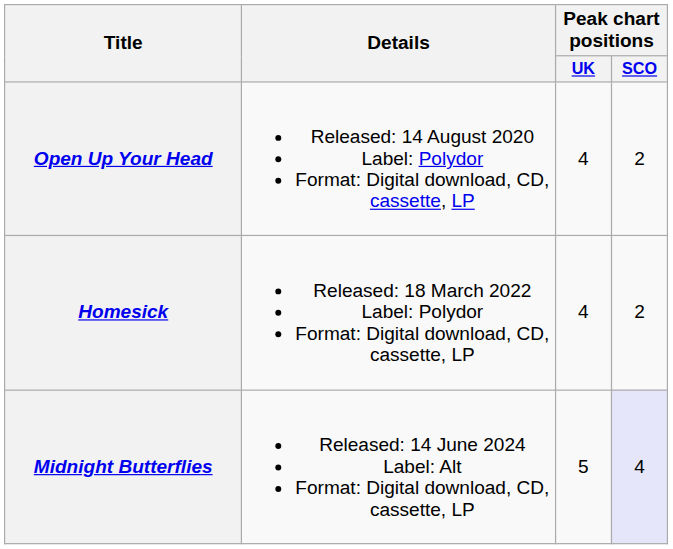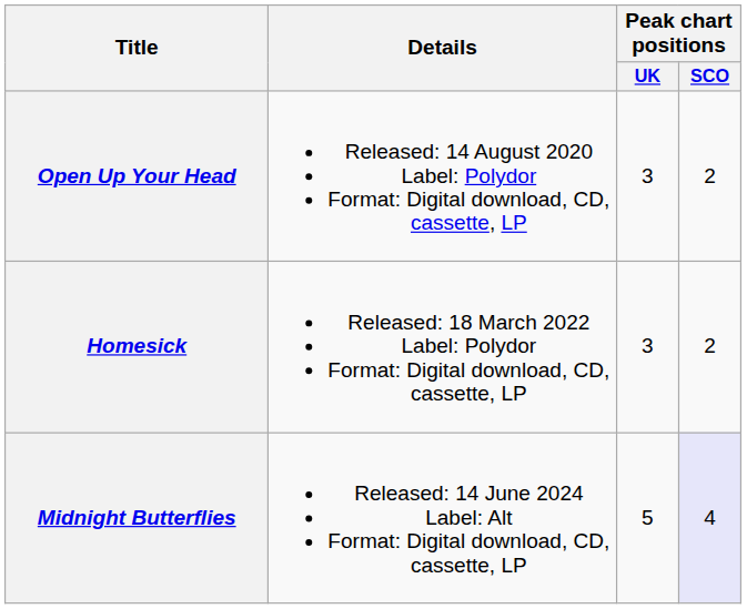 <table class="wikitable plainrowheaders" style="text-align:center;">
 <tr>
 <th scope="col" rowspan="2" style="width:12em;">Title</th>
 <th scope="col" rowspan="2" style="width:16em;">Details</th>
 <th scope="col" colspan="2">Peak chart positions</th>
 </tr>
 <tr>
 <th scope="col" style="width:3em;font-size:85%;"><a href='#'>UK</a><br></th>
 <th scope="col" style="width:3em;font-size:85%;"><a href='#'>SCO</a><br></th>
 </tr>
 <tr>
 <th scope="row"><em><a href='#'>Open Up Your Head</a></em></th>
 <td><br><ul><li>Released: 14 August 2020</li><li>Label: <a href='#'>Polydor</a></li><li>Format: Digital download, CD, <a href='#'>cassette</a>, <a href='#'>LP</a></li></ul></td>
-<td>4</td>
+<td>3</td>
 <td>2</td>
 </tr>
 <tr>
 <th scope="row"><em><a href='#'>Homesick</a></em></th>
 <td><br><ul><li>Released: 18 March 2022</li><li>Label: Polydor</li><li>Format: Digital download, CD, cassette, LP</li></ul></td>
-<td>4</td>
+<td>3</td>
 <td>2</td>
 </tr>
 <tr>
 <th scope="row"><em><a href='#'>Midnight Butterflies</a></em></th>
 <td><br><ul><li>Released: 14 June 2024</li><li>Label: Alt</li><li>Format: Digital download, CD, cassette, LP</li></ul></td>
 <td>5</td>
 <td style="background: lavender;">4</td>
 </tr>
 </table>
